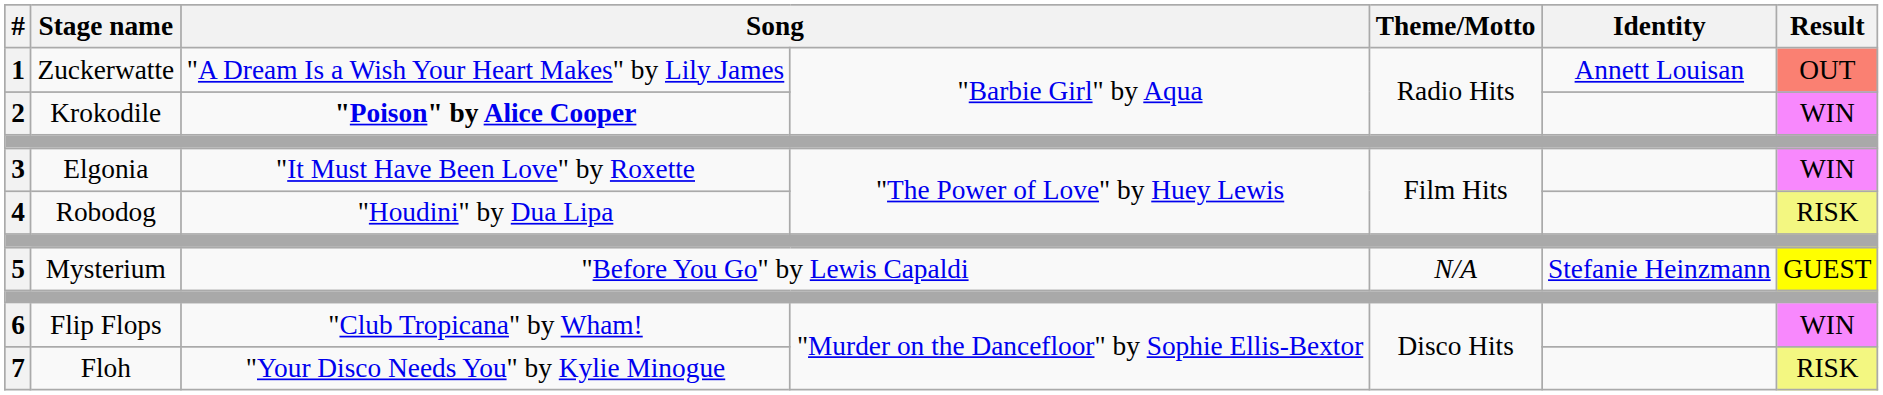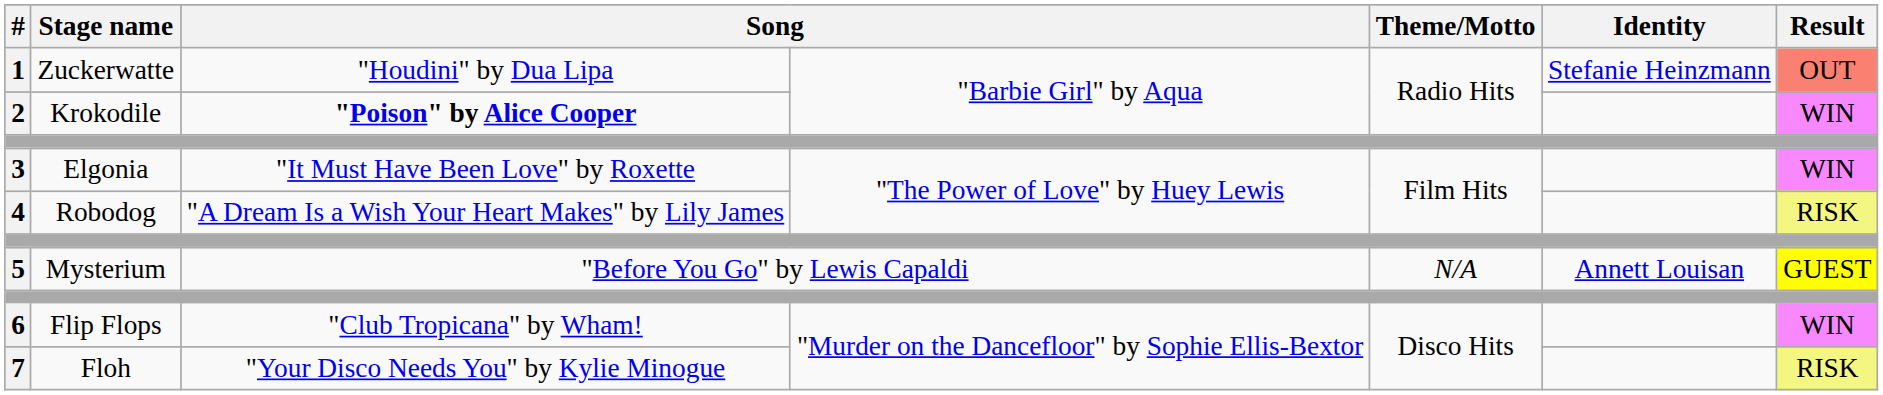 <table class="wikitable plainrowheaders" style="text-align: center;">
 <tr>
 <th>#</th>
 <th>Stage name</th>
 <th colspan="2">Song</th>
 <th>Theme/Motto</th>
 <th>Identity</th>
 <th>Result</th>
 </tr>
 <tr>
 <th>1</th>
 <td>Zuckerwatte</td>
-<td>"<a href='#'>A Dream Is a Wish Your Heart Makes</a>" by <a href='#'>Lily James</a></td>
+<td>"<a href='#'>Houdini</a>" by <a href='#'>Dua Lipa</a></td>
 <td rowspan=2>"<a href='#'>Barbie Girl</a>" by <a href='#'>Aqua</a></td>
 <td rowspan=2>Radio Hits</td>
-<td><a href='#'>Annett Louisan</a></td>
+<td><a href='#'>Stefanie Heinzmann</a></td>
 <td bgcolor=salmon>OUT</td>
 </tr>
 <tr>
 <th>2</th>
 <td>Krokodile</td>
 <td><strong>"<a href='#'>Poison</a>" by <a href='#'>Alice Cooper</a></strong></td>
 <td></td>
 <td bgcolor="F888FD">WIN</td>
 </tr>
 <tr>
 <td colspan="7" style="background:darkgray"></td>
 </tr>
 <tr>
 <th>3</th>
 <td>Elgonia</td>
 <td>"<a href='#'>It Must Have Been Love</a>" by <a href='#'>Roxette</a></td>
 <td rowspan=2>"<a href='#'>The Power of Love</a>" by <a href='#'>Huey Lewis</a></td>
 <td rowspan=2>Film Hits</td>
 <td></td>
 <td bgcolor="F888FD">WIN</td>
 </tr>
 <tr>
 <th>4</th>
 <td>Robodog</td>
-<td>"<a href='#'>Houdini</a>" by <a href='#'>Dua Lipa</a></td>
+<td>"<a href='#'>A Dream Is a Wish Your Heart Makes</a>" by <a href='#'>Lily James</a></td>
 <td></td>
 <td bgcolor="F3F781">RISK</td>
 </tr>
 <tr>
 <td colspan="7" style="background:darkgray"></td>
 </tr>
 <tr>
 <th>5</th>
 <td>Mysterium</td>
 <td colspan=2>"<a href='#'>Before You Go</a>" by <a href='#'>Lewis Capaldi</a></td>
 <td><em>N/A</em></td>
-<td><a href='#'>Stefanie Heinzmann</a></td>
+<td><a href='#'>Annett Louisan</a></td>
 <td bgcolor=yellow>GUEST</td>
 </tr>
 <tr>
 <td colspan="7" style="background:darkgray"></td>
 </tr>
 <tr>
 <th>6</th>
 <td>Flip Flops</td>
 <td>"<a href='#'>Club Tropicana</a>" by <a href='#'>Wham!</a></td>
 <td rowspan=2>"<a href='#'>Murder on the Dancefloor</a>" by <a href='#'>Sophie Ellis-Bextor</a></td>
 <td rowspan=2>Disco Hits</td>
 <td></td>
 <td bgcolor="F888FD">WIN</td>
 </tr>
 <tr>
 <th>7</th>
 <td>Floh</td>
 <td>"<a href='#'>Your Disco Needs You</a>" by <a href='#'>Kylie Minogue</a></td>
 <td></td>
 <td bgcolor="F3F781">RISK</td>
 </tr>
 </table>
